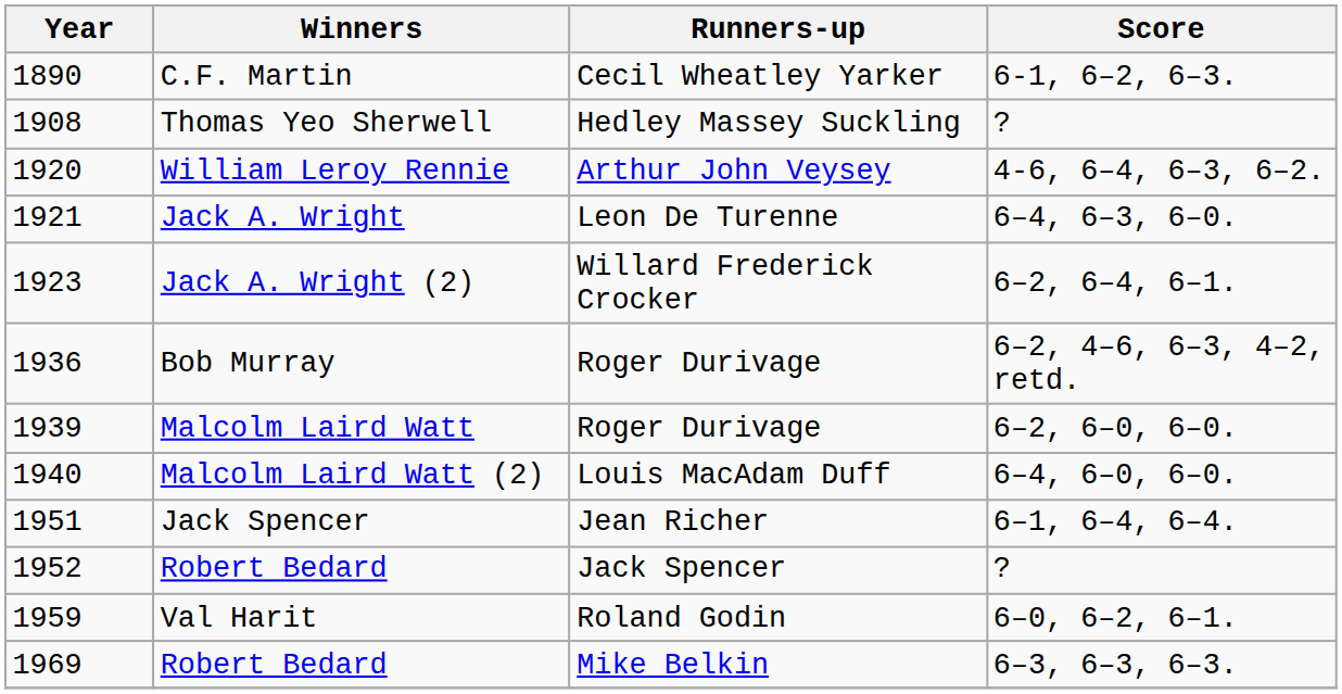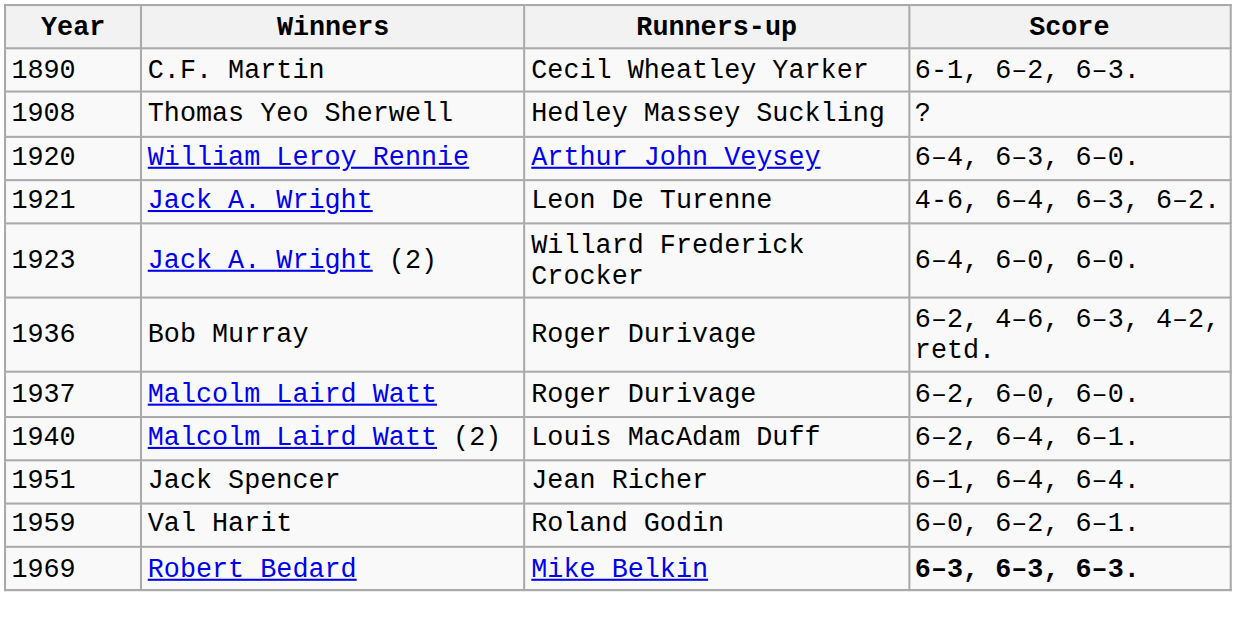 <table class="wikitable sortable">
 <tr>
 <th style="width:60px;">Year</th>
 <th style="width:180px;">Winners</th>
 <th style="width:180px;">Runners-up</th>
 <th style="width:150px;">Score</th>
 </tr>
 <tr>
 <td>1890</td>
 <td> C.F. Martin</td>
 <td> Cecil Wheatley Yarker</td>
 <td>6-1, 6–2, 6–3.</td>
 </tr>
 <tr>
 <td>1908</td>
 <td> Thomas Yeo Sherwell</td>
 <td> Hedley Massey Suckling</td>
 <td>?</td>
 </tr>
 <tr>
 <td>1920</td>
 <td> <a href='#'>William Leroy Rennie</a></td>
 <td> <a href='#'>Arthur John Veysey</a></td>
-<td>4-6, 6–4, 6–3, 6–2.</td>
+<td>6–4, 6–3, 6–0.</td>
 </tr>
 <tr>
 <td>1921</td>
 <td> <a href='#'>Jack A. Wright</a></td>
 <td> Leon De Turenne</td>
-<td>6–4, 6–3, 6–0.</td>
+<td>4-6, 6–4, 6–3, 6–2.</td>
 </tr>
 <tr>
 <td>1923</td>
 <td> <a href='#'>Jack A. Wright</a> (2)</td>
 <td> Willard Frederick Crocker</td>
-<td>6–2, 6–4, 6–1.</td>
+<td>6–4, 6–0, 6–0.</td>
 </tr>
 <tr>
 <td>1936</td>
 <td> Bob Murray</td>
 <td> Roger Durivage</td>
 <td>6–2, 4–6, 6–3, 4–2, retd.</td>
 </tr>
 <tr>
-<td>1939</td>
+<td>1937</td>
 <td> <a href='#'>Malcolm Laird Watt</a></td>
 <td> Roger Durivage</td>
 <td>6–2, 6–0, 6–0.</td>
 </tr>
 <tr>
 <td>1940</td>
 <td> <a href='#'>Malcolm Laird Watt</a> (2)</td>
 <td> Louis MacAdam Duff</td>
-<td>6–4, 6–0, 6–0.</td>
+<td>6–2, 6–4, 6–1.</td>
 </tr>
 <tr>
 <td>1951</td>
 <td> Jack Spencer</td>
 <td> Jean Richer</td>
 <td>6–1, 6–4, 6–4.</td>
-</tr>
-<tr>
-<td>1952</td>
-<td> <a href='#'>Robert Bedard</a></td>
-<td> Jack Spencer</td>
-<td>?</td>
 </tr>
 <tr>
 <td>1959</td>
 <td> Val Harit</td>
 <td> Roland Godin</td>
 <td>6–0, 6–2, 6–1.</td>
 </tr>
 <tr>
 <td>1969</td>
 <td> <a href='#'>Robert Bedard</a></td>
 <td> <a href='#'>Mike Belkin</a></td>
-<td>6–3, 6–3, 6–3.</td>
+<td><strong>6–3, 6–3, 6–3.</strong></td>
 </tr>
 <tr>
 </tr>
 </table>
